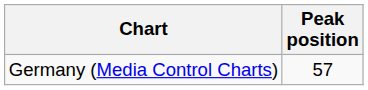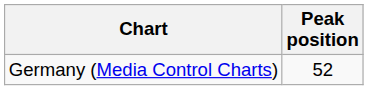 <table class="wikitable sortable">
 <tr>
 <th>Chart</th>
 <th>Peak<br>position</th>
 </tr>
 <tr>
 <td>Germany (<a href='#'>Media Control Charts</a>)</td>
-<td align="center">57</td>
+<td align="center">52</td>
 </tr>
 </table>
